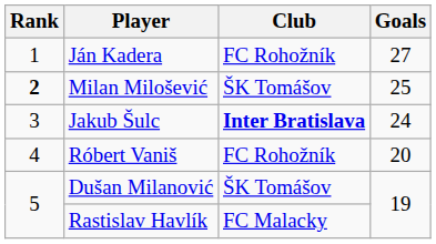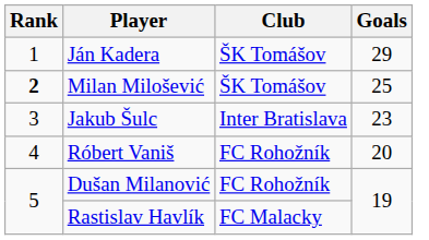 <table class="wikitable" style="text-align:center">
 <tr>
 <th>Rank</th>
 <th>Player</th>
 <th>Club</th>
 <th>Goals</th>
 </tr>
 <tr>
 <td rowspan=1>1</td>
 <td align="left"> <a href='#'>Ján Kadera</a></td>
-<td align="left"><a href='#'>FC Rohožník</a></td>
-<td rowspan=1>27</td>
+<td align="left"><a href='#'>ŠK Tomášov</a></td>
+<td rowspan=1>29</td>
 </tr>
 <tr>
 <td rowspan=1><strong>2</strong></td>
 <td align="left"> <a href='#'>Milan Milošević</a></td>
 <td align="left"><a href='#'>ŠK Tomášov</a></td>
 <td rowspan=1>25</td>
 </tr>
 <tr>
 <td rowspan=1>3</td>
 <td align="left"> <a href='#'>Jakub Šulc</a></td>
-<td align="left"><strong><a href='#'>Inter Bratislava</a></strong></td>
-<td rowspan=1>24</td>
+<td align="left"><a href='#'>Inter Bratislava</a></td>
+<td rowspan=1>23</td>
 </tr>
 <tr>
 <td rowspan=1>4</td>
 <td align="left"> <a href='#'>Róbert Vaniš</a></td>
 <td align="left"><a href='#'>FC Rohožník</a></td>
 <td rowspan=1>20</td>
 </tr>
 <tr>
 <td rowspan=2>5</td>
 <td align="left"> <a href='#'>Dušan Milanović</a></td>
-<td align="left"><a href='#'>ŠK Tomášov</a></td>
+<td align="left"><a href='#'>FC Rohožník</a></td>
 <td rowspan=2>19</td>
 </tr>
 <tr>
 <td align="left"> <a href='#'>Rastislav Havlík</a></td>
 <td align="left"><a href='#'>FC Malacky</a></td>
 </tr>
 </table>
